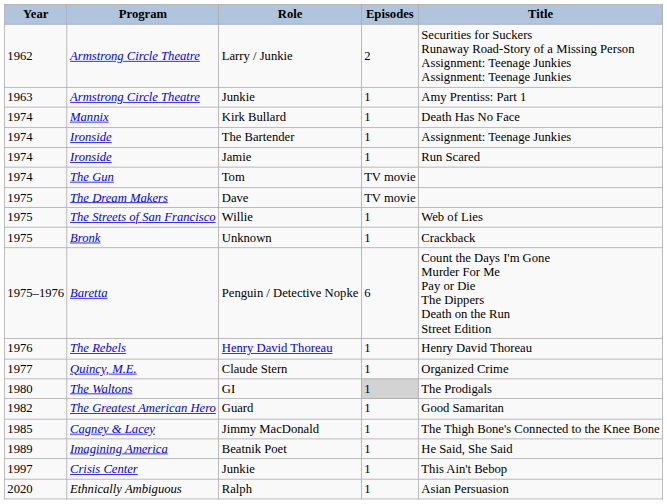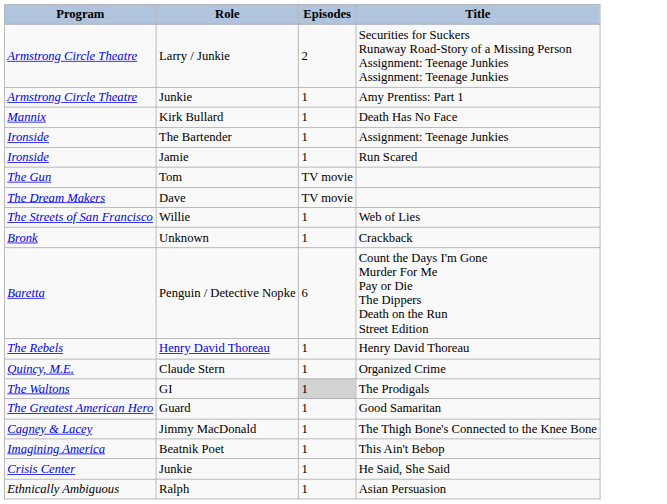 <table class="wikitable" border="1";>
 <tr style="text-align:center;">
-<th style="background:#B0C4DE;">Year</th>
 <th style="background:#B0C4DE;">Program</th>
 <th style="background:#B0C4DE;">Role</th>
 <th style="background:#B0C4DE;">Episodes</th>
 <th style="background:#B0C4DE;">Title</th>
 </tr>
 <tr>
-<td>1962</td>
 <td><em><a href='#'>Armstrong Circle Theatre</a></em></td>
 <td>Larry / Junkie</td>
 <td>2</td>
 <td>Securities for Suckers<br>Runaway Road-Story of a Missing Person<br>Assignment: Teenage Junkies<br>Assignment: Teenage Junkies</td>
 </tr>
 <tr>
-<td>1963</td>
 <td><em><a href='#'>Armstrong Circle Theatre</a></em></td>
 <td>Junkie</td>
 <td>1</td>
 <td>Amy Prentiss: Part 1</td>
 </tr>
 <tr>
-<td>1974</td>
 <td><em><a href='#'>Mannix</a></em></td>
 <td>Kirk Bullard</td>
 <td>1</td>
 <td>Death Has No Face</td>
 </tr>
 <tr>
-<td>1974</td>
 <td><em><a href='#'>Ironside</a></em></td>
 <td>The Bartender</td>
 <td>1</td>
 <td>Assignment: Teenage Junkies</td>
 </tr>
 <tr>
-<td>1974</td>
 <td><em><a href='#'>Ironside</a></em></td>
 <td>Jamie</td>
 <td>1</td>
 <td>Run Scared</td>
 </tr>
 <tr>
-<td>1974</td>
 <td><em><a href='#'>The Gun</a></em></td>
 <td>Tom</td>
 <td>TV movie</td>
 <td></td>
 </tr>
 <tr>
-<td>1975</td>
 <td><em><a href='#'>The Dream Makers</a></em></td>
 <td>Dave</td>
 <td>TV movie</td>
 <td></td>
 </tr>
 <tr>
-<td>1975</td>
 <td><em><a href='#'>The Streets of San Francisco</a></em></td>
 <td>Willie</td>
 <td>1</td>
 <td>Web of Lies</td>
 </tr>
 <tr>
-<td>1975</td>
 <td><em><a href='#'>Bronk</a></em></td>
 <td>Unknown</td>
 <td>1</td>
 <td>Crackback</td>
 </tr>
 <tr>
-<td>1975–1976</td>
 <td><em><a href='#'>Baretta</a></em></td>
 <td>Penguin / Detective Nopke</td>
 <td>6</td>
 <td>Count the Days I'm Gone<br>Murder For Me<br>Pay or Die<br>The Dippers<br>Death on the Run<br>Street Edition</td>
 </tr>
 <tr>
-<td>1976</td>
 <td><em><a href='#'>The Rebels</a></em></td>
 <td><a href='#'>Henry David Thoreau</a></td>
 <td>1</td>
 <td>Henry David Thoreau</td>
 </tr>
 <tr>
-<td>1977</td>
 <td><em><a href='#'>Quincy, M.E.</a></em></td>
 <td>Claude Stern</td>
 <td>1</td>
 <td>Organized Crime</td>
 </tr>
 <tr>
-<td>1980</td>
 <td><em><a href='#'>The Waltons</a></em></td>
 <td>GI</td>
 <td style="background: lightgrey;">1</td>
 <td>The Prodigals</td>
 </tr>
 <tr>
-<td>1982</td>
 <td><em><a href='#'>The Greatest American Hero</a></em></td>
 <td>Guard</td>
 <td>1</td>
 <td>Good Samaritan</td>
 </tr>
 <tr>
-<td>1985</td>
 <td><em><a href='#'>Cagney & Lacey</a></em></td>
 <td>Jimmy MacDonald</td>
 <td>1</td>
 <td>The Thigh Bone's Connected to the Knee Bone</td>
 </tr>
 <tr>
-<td>1989</td>
 <td><em><a href='#'>Imagining America</a></em></td>
 <td>Beatnik Poet</td>
+<td>1</td>
+<td>This Ain't Bebop</td>
+</tr>
+<tr>
+<td><em><a href='#'>Crisis Center</a></em></td>
+<td>Junkie</td>
 <td>1</td>
 <td>He Said, She Said</td>
 </tr>
 <tr>
-<td>1997</td>
-<td><em><a href='#'>Crisis Center</a></em></td>
-<td>Junkie</td>
-<td>1</td>
-<td>This Ain't Bebop</td>
-</tr>
-<tr>
-<td>2020</td>
 <td><em>Ethnically Ambiguous</em></td>
 <td>Ralph</td>
 <td>1</td>
 <td>Asian Persuasion</td>
 </tr>
 </table>
